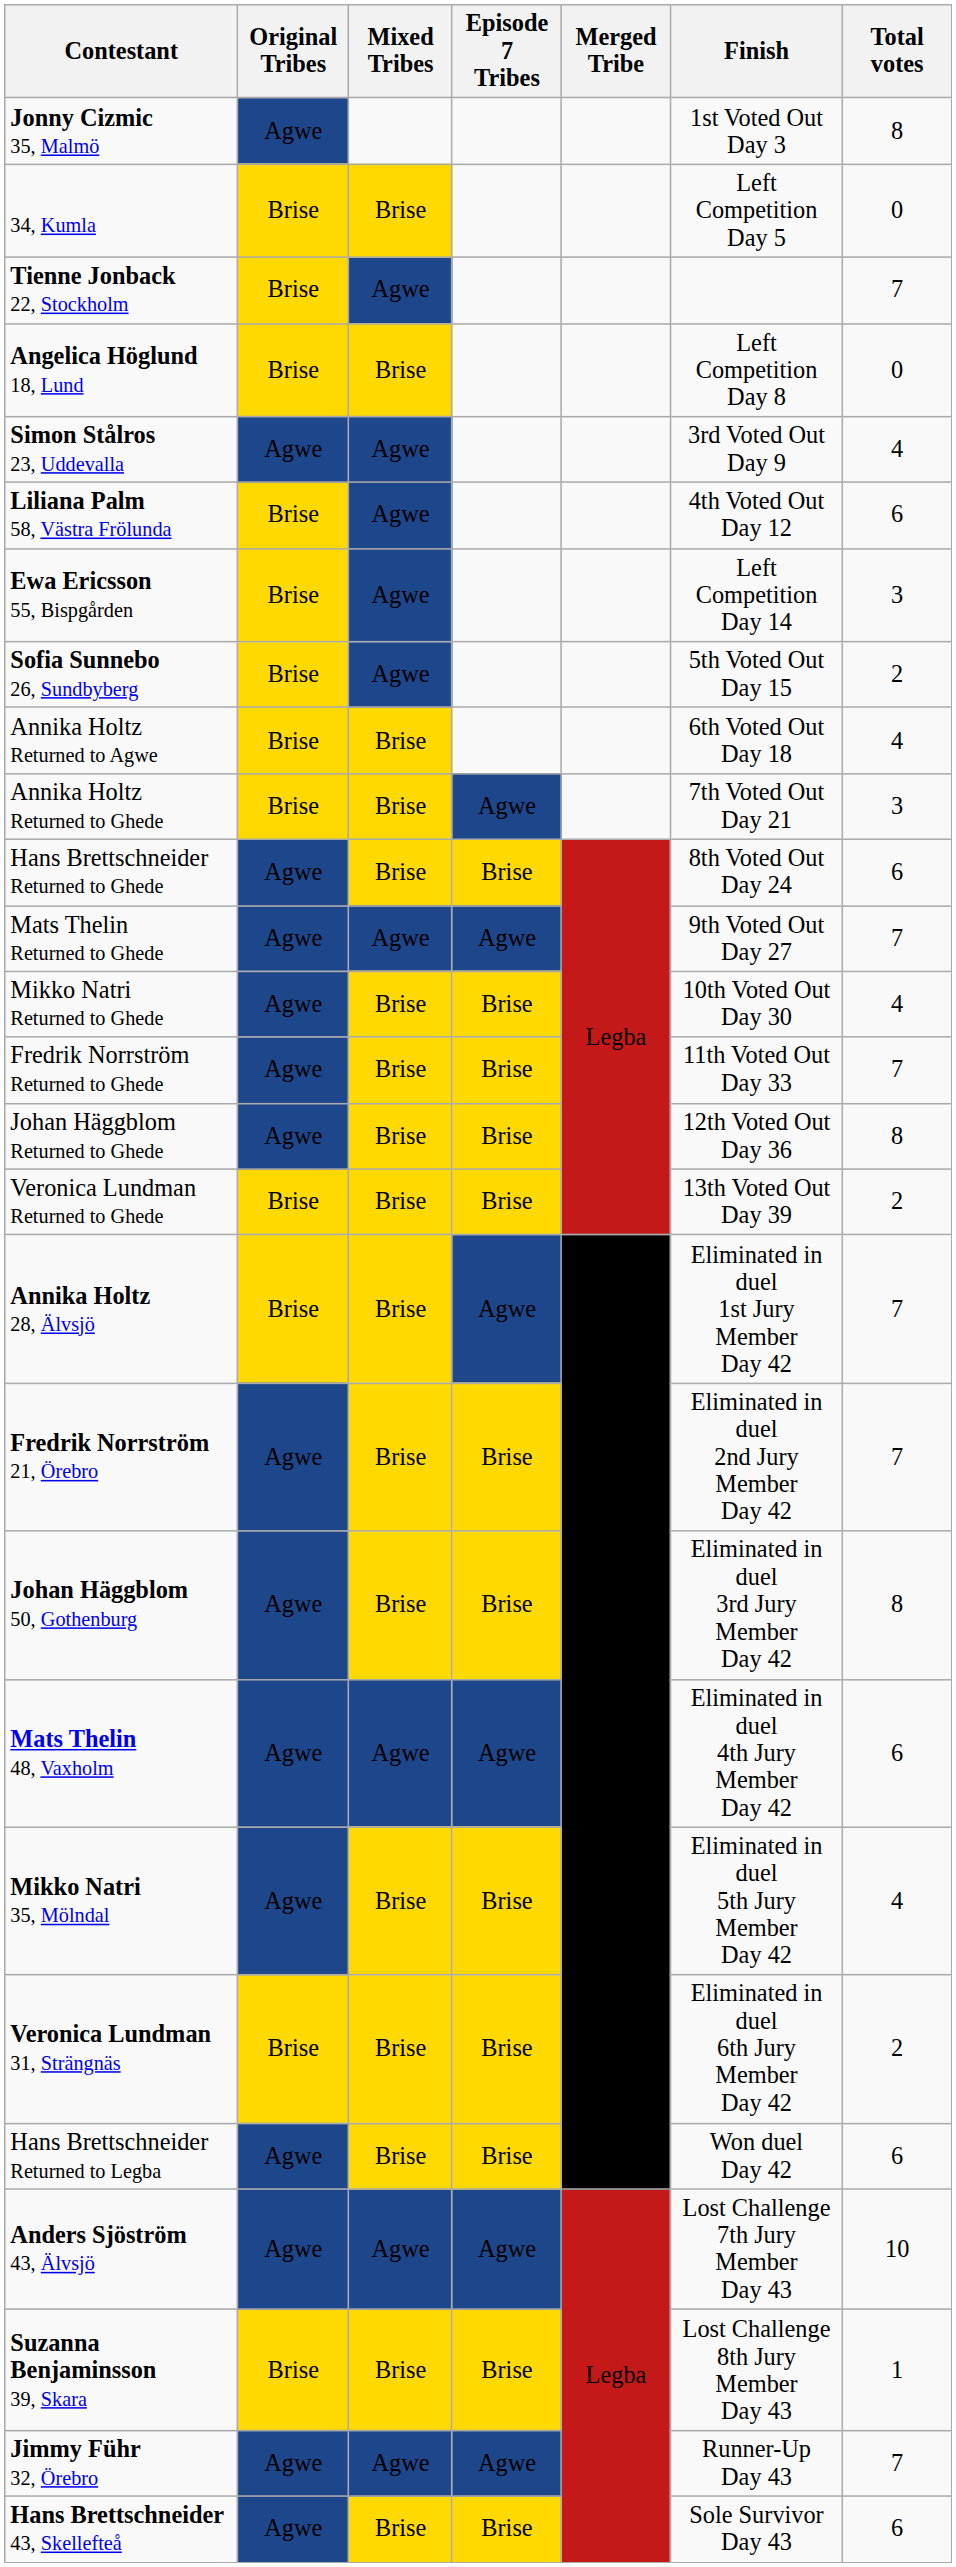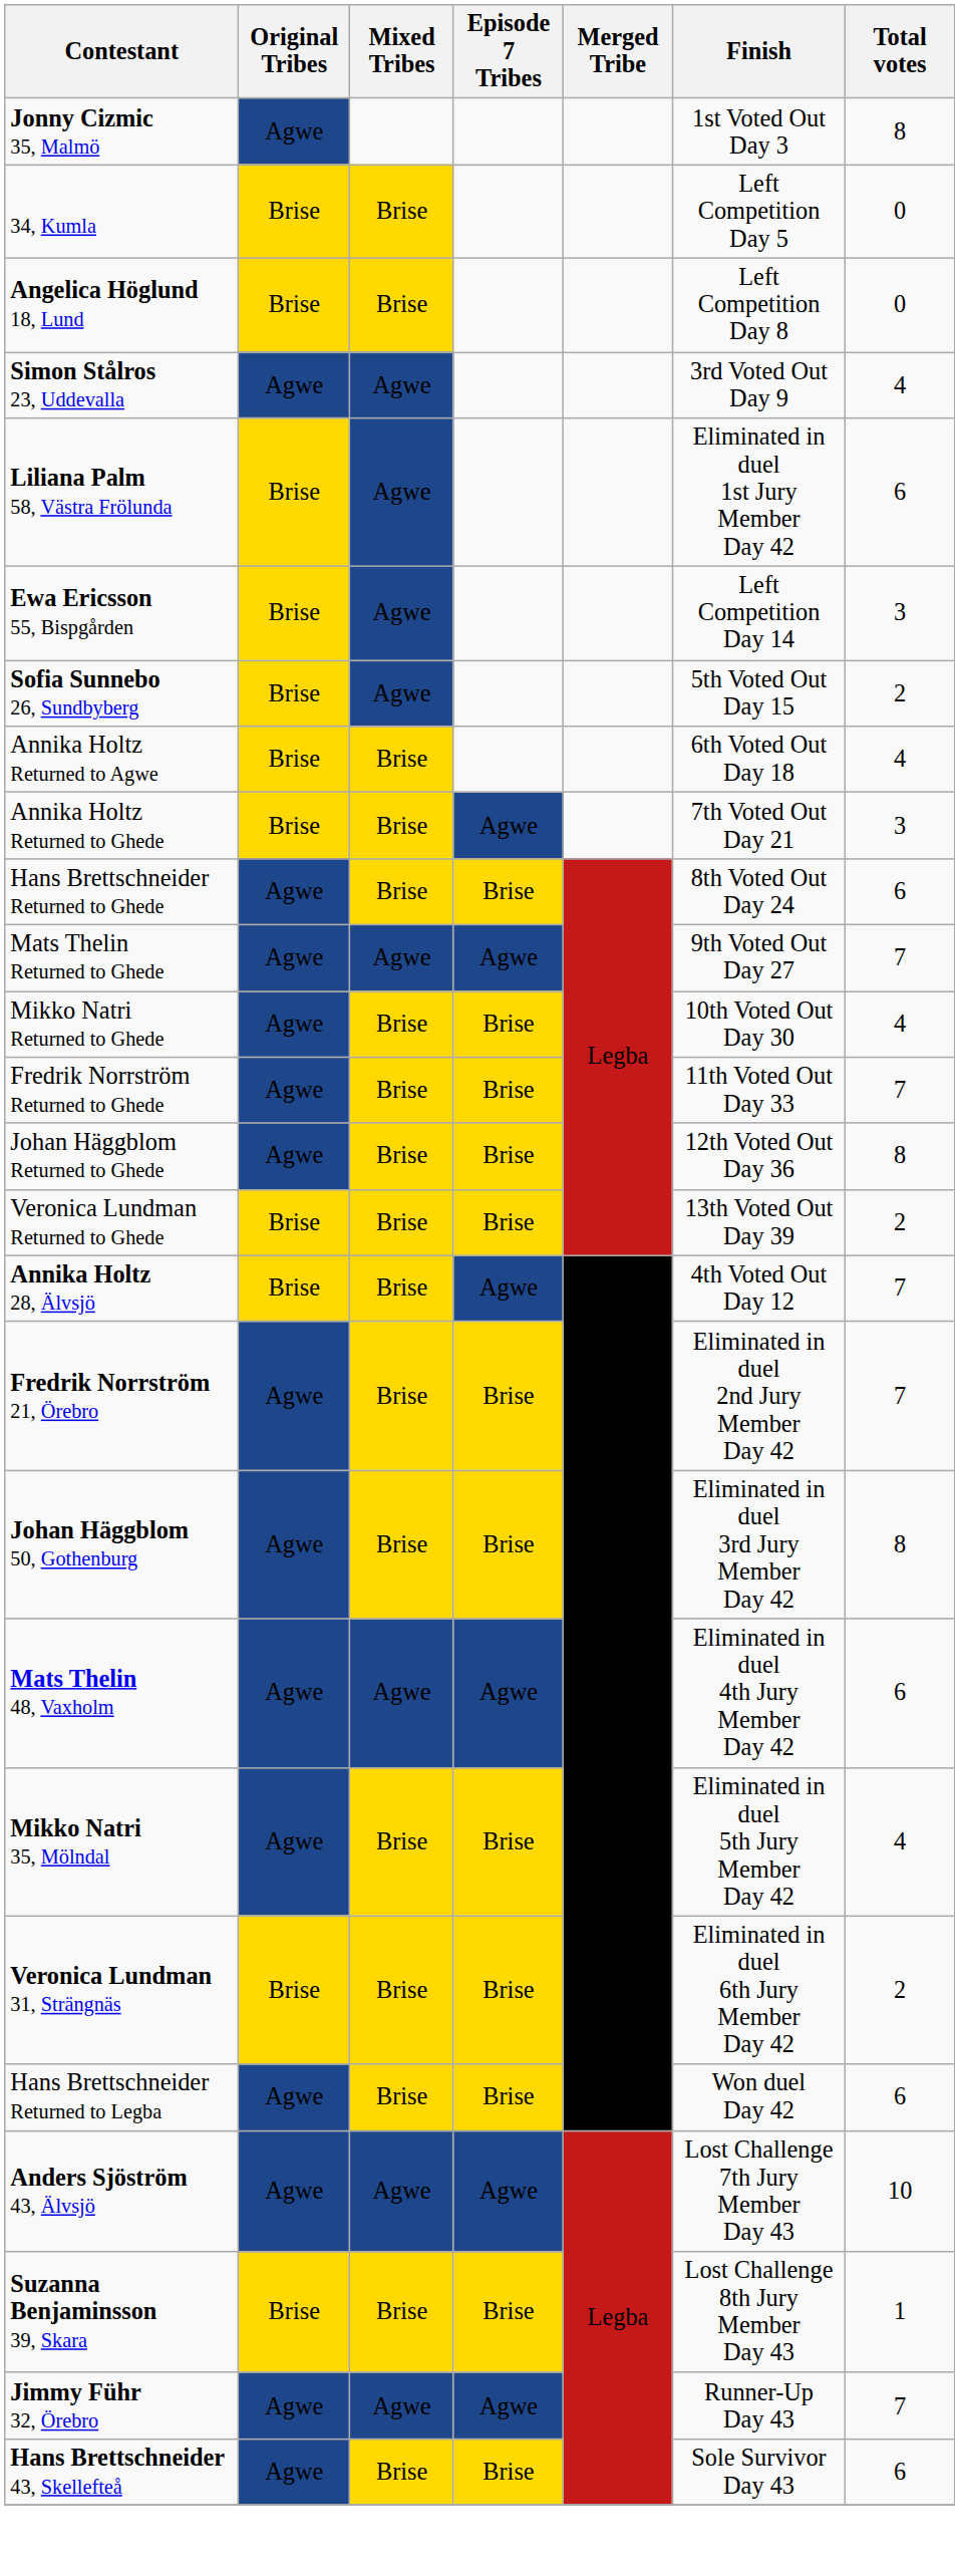 <table class="wikitable sortable" style="margin:auto; text-align:center">
 <tr>
 <th width="170">Contestant   </th>
 <th width="70">Original<br>Tribes</th>
 <th width="70">Mixed<br>Tribes</th>
 <th width="70">Episode 7<br>Tribes</th>
 <th width="70">Merged<br>Tribe</th>
 <th width="120">Finish</th>
 <th width="80">Total<br>votes</th>
 </tr>
 <tr>
 <td align="left"><strong>Jonny Cizmic</strong><br><small>35, <a href='#'>Malmö</a></small></td>
 <td bgcolor="#1E468B"><span>Agwe</span></td>
 <td></td>
 <td></td>
 <td></td>
 <td>1st Voted Out<br>Day 3</td>
 <td>8</td>
 </tr>
 <tr>
 <td align="left"><strong></strong><br><small>34, <a href='#'>Kumla</a></small></td>
 <td bgcolor="#FFD900">Brise</td>
 <td bgcolor="#FFD900">Brise</td>
 <td></td>
 <td></td>
 <td>Left Competition<br>Day 5</td>
 <td>0</td>
 </tr>
 <tr>
-<td align="left"><strong>Tienne Jonback</strong><br><small>22, <a href='#'>Stockholm</a></small></td>
-<td bgcolor="#FFD900">Brise</td>
-<td bgcolor="#1E468B"><span>Agwe</span></td>
-<td></td>
-<td></td>
-<td></td>
-<td>7</td>
-</tr>
-<tr>
 <td align="left"><strong>Angelica Höglund</strong><br><small>18, <a href='#'>Lund</a></small></td>
 <td bgcolor="#FFD900">Brise</td>
 <td bgcolor="#FFD900">Brise</td>
 <td></td>
 <td></td>
 <td>Left Competition<br>Day 8</td>
 <td>0</td>
 </tr>
 <tr>
 <td align="left"><strong>Simon Stålros</strong><br><small>23, <a href='#'>Uddevalla</a></small></td>
 <td bgcolor="#1E468B"><span>Agwe</span></td>
 <td bgcolor="#1E468B"><span>Agwe</span></td>
 <td></td>
 <td></td>
 <td>3rd Voted Out<br>Day 9</td>
 <td>4</td>
 </tr>
 <tr>
 <td align="left"><strong>Liliana Palm</strong><br><small>58, <a href='#'>Västra Frölunda</a></small></td>
 <td bgcolor="#FFD900">Brise</td>
 <td bgcolor="#1E468B"><span>Agwe</span></td>
 <td></td>
 <td></td>
-<td>4th Voted Out<br>Day 12</td>
+<td>Eliminated in duel<br>1st Jury Member<br>Day 42</td>
 <td>6</td>
 </tr>
 <tr>
 <td align="left"><strong>Ewa Ericsson</strong><br><small>55, Bispgården</small></td>
 <td bgcolor="#FFD900">Brise</td>
 <td bgcolor="#1E468B"><span>Agwe</span></td>
 <td></td>
 <td></td>
 <td>Left Competition<br>Day 14</td>
 <td>3</td>
 </tr>
 <tr>
 <td align="left"><strong>Sofia Sunnebo</strong><br><small>26, <a href='#'>Sundbyberg</a></small></td>
 <td bgcolor="#FFD900">Brise</td>
 <td bgcolor="#1E468B"><span>Agwe</span></td>
 <td></td>
 <td></td>
 <td>5th Voted Out<br>Day 15</td>
 <td>2</td>
 </tr>
 <tr>
 <td align="left">Annika Holtz<br><small>Returned to Agwe</small></td>
 <td bgcolor="#FFD900">Brise</td>
 <td bgcolor="#FFD900">Brise</td>
 <td></td>
 <td></td>
 <td>6th Voted Out<br>Day 18</td>
 <td>4</td>
 </tr>
 <tr>
 <td align="left">Annika Holtz<br><small>Returned to Ghede</small></td>
 <td bgcolor="#FFD900">Brise</td>
 <td bgcolor="#FFD900">Brise</td>
 <td bgcolor="#1E468B"><span>Agwe</span></td>
 <td></td>
 <td>7th Voted Out<br>Day 21</td>
 <td>3</td>
 </tr>
 <tr>
 <td align="left">Hans Brettschneider<br><small>Returned to Ghede</small></td>
 <td bgcolor="#1E468B"><span>Agwe</span></td>
 <td bgcolor="#FFD900">Brise</td>
 <td bgcolor="#FFD900">Brise</td>
 <td bgcolor="#C51919" rowspan="6"><span>Legba</span></td>
 <td>8th Voted Out<br>Day 24</td>
 <td>6</td>
 </tr>
 <tr>
 <td align="left">Mats Thelin<br><small>Returned to Ghede</small></td>
 <td bgcolor="#1E468B"><span>Agwe</span></td>
 <td bgcolor="#1E468B"><span>Agwe</span></td>
 <td bgcolor="#1E468B"><span>Agwe</span></td>
 <td>9th Voted Out<br>Day 27</td>
 <td>7</td>
 </tr>
 <tr>
 <td align="left">Mikko Natri<br><small>Returned to Ghede</small></td>
 <td bgcolor="#1E468B"><span>Agwe</span></td>
 <td bgcolor="#FFD900">Brise</td>
 <td bgcolor="#FFD900">Brise</td>
 <td>10th Voted Out<br>Day 30</td>
 <td>4</td>
 </tr>
 <tr>
 <td align="left">Fredrik Norrström<br><small>Returned to Ghede</small></td>
 <td bgcolor="#1E468B"><span>Agwe</span></td>
 <td bgcolor="#FFD900">Brise</td>
 <td bgcolor="#FFD900">Brise</td>
 <td>11th Voted Out<br>Day 33</td>
 <td>7</td>
 </tr>
 <tr>
 <td align="left">Johan Häggblom<br><small>Returned to Ghede</small></td>
 <td bgcolor="#1E468B"><span>Agwe</span></td>
 <td bgcolor="#FFD900">Brise</td>
 <td bgcolor="#FFD900">Brise</td>
 <td>12th Voted Out<br>Day 36</td>
 <td>8</td>
 </tr>
 <tr>
 <td align="left">Veronica Lundman<br><small>Returned to Ghede</small></td>
 <td bgcolor="#FFD900">Brise</td>
 <td bgcolor="#FFD900">Brise</td>
 <td bgcolor="#FFD900">Brise</td>
 <td>13th Voted Out<br>Day 39</td>
 <td>2</td>
 </tr>
 <tr>
 <td align="left"><strong>Annika Holtz</strong><br><small>28, <a href='#'>Älvsjö</a></small></td>
 <td bgcolor="#FFD900">Brise</td>
 <td bgcolor="#FFD900">Brise</td>
 <td bgcolor="#1E468B"><span>Agwe</span></td>
 <td bgcolor="black" rowspan="7"><span>Ghede</span></td>
-<td>Eliminated in duel<br>1st Jury Member<br>Day 42</td>
+<td>4th Voted Out<br>Day 12</td>
 <td>7</td>
 </tr>
 <tr>
 <td align="left"><strong>Fredrik Norrström</strong><br><small>21, <a href='#'>Örebro</a></small></td>
 <td bgcolor="#1E468B"><span>Agwe</span></td>
 <td bgcolor="#FFD900">Brise</td>
 <td bgcolor="#FFD900">Brise</td>
 <td>Eliminated in duel<br>2nd Jury Member<br>Day 42</td>
 <td>7</td>
 </tr>
 <tr>
 <td align="left"><strong>Johan Häggblom</strong><br><small>50, <a href='#'>Gothenburg</a></small></td>
 <td bgcolor="#1E468B"><span>Agwe</span></td>
 <td bgcolor="#FFD900">Brise</td>
 <td bgcolor="#FFD900">Brise</td>
 <td>Eliminated in duel<br>3rd Jury Member<br>Day 42</td>
 <td>8</td>
 </tr>
 <tr>
 <td align="left"><strong><a href='#'>Mats Thelin</a></strong><br><small>48, <a href='#'>Vaxholm</a></small></td>
 <td bgcolor="#1E468B"><span>Agwe</span></td>
 <td bgcolor="#1E468B"><span>Agwe</span></td>
 <td bgcolor="#1E468B"><span>Agwe</span></td>
 <td>Eliminated in duel<br>4th Jury Member<br>Day 42</td>
 <td>6</td>
 </tr>
 <tr>
 <td align="left"><strong>Mikko Natri</strong><br><small>35, <a href='#'>Mölndal</a></small></td>
 <td bgcolor="#1E468B"><span>Agwe</span></td>
 <td bgcolor="#FFD900">Brise</td>
 <td bgcolor="#FFD900">Brise</td>
 <td>Eliminated in duel<br>5th Jury Member<br>Day 42</td>
 <td>4</td>
 </tr>
 <tr>
 <td align="left"><strong>Veronica Lundman</strong><br><small>31, <a href='#'>Strängnäs</a></small></td>
 <td bgcolor="#FFD900">Brise</td>
 <td bgcolor="#FFD900">Brise</td>
 <td bgcolor="#FFD900">Brise</td>
 <td>Eliminated in duel<br>6th Jury Member<br>Day 42</td>
 <td>2</td>
 </tr>
 <tr>
 <td align="left">Hans Brettschneider<br><small>Returned to Legba</small></td>
 <td bgcolor="#1E468B"><span>Agwe</span></td>
 <td bgcolor="#FFD900">Brise</td>
 <td bgcolor="#FFD900">Brise</td>
 <td>Won duel<br>Day 42</td>
 <td>6</td>
 </tr>
 <tr>
 <td align="left"><strong>Anders Sjöström</strong><br><small>43, <a href='#'>Älvsjö</a></small></td>
 <td bgcolor="#1E468B"><span>Agwe</span></td>
 <td bgcolor="#1E468B"><span>Agwe</span></td>
 <td bgcolor="#1E468B"><span>Agwe</span></td>
 <td rowspan="4" bgcolor="#C51919"><span>Legba</span></td>
 <td>Lost Challenge<br>7th Jury Member<br>Day 43</td>
 <td>10</td>
 </tr>
 <tr>
 <td align="left"><strong>Suzanna Benjaminsson</strong><br><small>39, <a href='#'>Skara</a></small></td>
 <td bgcolor="#FFD900">Brise</td>
 <td bgcolor="#FFD900">Brise</td>
 <td bgcolor="#FFD900">Brise</td>
 <td>Lost Challenge<br>8th Jury Member<br>Day 43</td>
 <td>1</td>
 </tr>
 <tr>
 <td align="left"><strong>Jimmy Führ</strong><br><small>32, <a href='#'>Örebro</a></small></td>
 <td bgcolor="#1E468B"><span>Agwe</span></td>
 <td bgcolor="#1E468B"><span>Agwe</span></td>
 <td bgcolor="#1E468B"><span>Agwe</span></td>
 <td>Runner-Up<br>Day 43</td>
 <td>7</td>
 </tr>
 <tr>
 <td align="left"><strong>Hans Brettschneider</strong><br><small>43, <a href='#'>Skellefteå</a></small></td>
 <td bgcolor="#1E468B"><span>Agwe</span></td>
 <td bgcolor="#FFD900">Brise</td>
 <td bgcolor="#FFD900">Brise</td>
 <td>Sole Survivor<br>Day 43</td>
 <td>6</td>
 </tr>
 <tr>
 </tr>
 </table>
